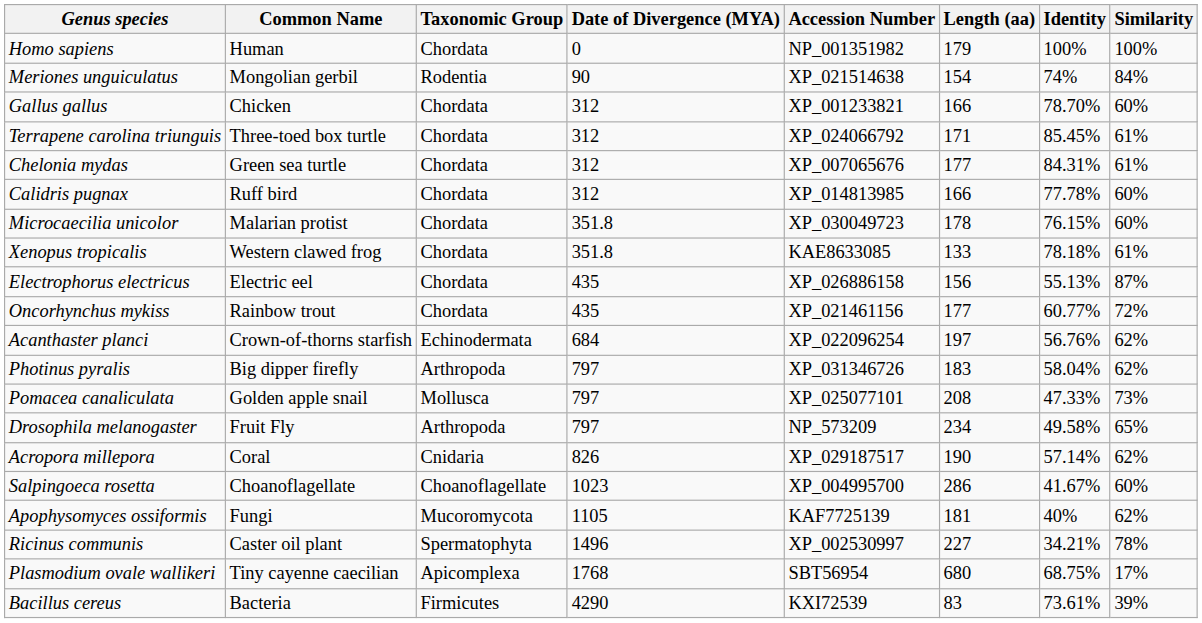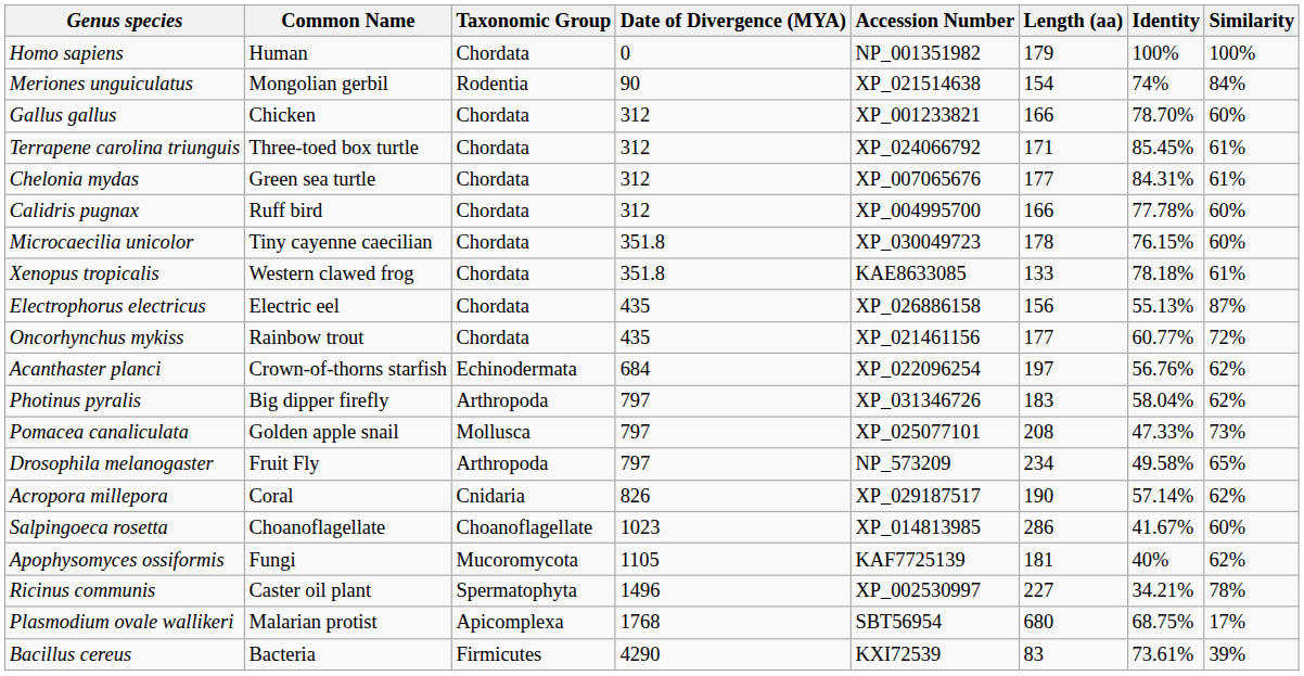 <table class="wikitable">
 <tr>
 <th><em>Genus species</em></th>
 <th>Common Name</th>
 <th>Taxonomic Group</th>
 <th>Date of Divergence (MYA)</th>
 <th>Accession Number</th>
 <th>Length (aa)</th>
 <th>Identity</th>
 <th>Similarity</th>
 </tr>
 <tr>
 <td><em>Homo sapiens</em></td>
 <td>Human</td>
 <td>Chordata</td>
 <td>0</td>
 <td>NP_001351982</td>
 <td>179</td>
 <td>100%</td>
 <td>100%</td>
 </tr>
 <tr>
 <td><em>Meriones unguiculatus</em></td>
 <td>Mongolian gerbil</td>
 <td>Rodentia</td>
 <td>90</td>
 <td>XP_021514638</td>
 <td>154</td>
 <td>74%</td>
 <td>84%</td>
 </tr>
 <tr>
 <td><em>Gallus gallus</em></td>
 <td>Chicken</td>
 <td>Chordata</td>
 <td>312</td>
 <td>XP_001233821</td>
 <td>166</td>
 <td>78.70%</td>
 <td>60%</td>
 </tr>
 <tr>
 <td><em>Terrapene carolina triunguis</em></td>
 <td>Three-toed box turtle</td>
 <td>Chordata</td>
 <td>312</td>
 <td>XP_024066792</td>
 <td>171</td>
 <td>85.45%</td>
 <td>61%</td>
 </tr>
 <tr>
 <td><em>Chelonia mydas</em></td>
 <td>Green sea turtle</td>
 <td>Chordata</td>
 <td>312</td>
 <td>XP_007065676</td>
 <td>177</td>
 <td>84.31%</td>
 <td>61%</td>
 </tr>
 <tr>
 <td><em>Calidris pugnax</em></td>
 <td>Ruff bird</td>
 <td>Chordata</td>
 <td>312</td>
-<td>XP_014813985</td>
+<td>XP_004995700</td>
 <td>166</td>
 <td>77.78%</td>
 <td>60%</td>
 </tr>
 <tr>
 <td><em>Microcaecilia unicolor</em></td>
-<td>Malarian protist</td>
+<td>Tiny cayenne caecilian</td>
 <td>Chordata</td>
 <td>351.8</td>
 <td>XP_030049723</td>
 <td>178</td>
 <td>76.15%</td>
 <td>60%</td>
 </tr>
 <tr>
 <td><em>Xenopus tropicalis</em></td>
 <td>Western clawed frog</td>
 <td>Chordata</td>
 <td>351.8</td>
 <td>KAE8633085</td>
 <td>133</td>
 <td>78.18%</td>
 <td>61%</td>
 </tr>
 <tr>
 <td><em>Electrophorus electricus</em></td>
 <td>Electric eel</td>
 <td>Chordata</td>
 <td>435</td>
 <td>XP_026886158</td>
 <td>156</td>
 <td>55.13%</td>
 <td>87%</td>
 </tr>
 <tr>
 <td><em>Oncorhynchus mykiss</em></td>
 <td>Rainbow trout</td>
 <td>Chordata</td>
 <td>435</td>
 <td>XP_021461156</td>
 <td>177</td>
 <td>60.77%</td>
 <td>72%</td>
 </tr>
 <tr>
 <td><em>Acanthaster planci</em></td>
 <td>Crown-of-thorns starfish</td>
 <td>Echinodermata</td>
 <td>684</td>
 <td>XP_022096254</td>
 <td>197</td>
 <td>56.76%</td>
 <td>62%</td>
 </tr>
 <tr>
 <td><em>Photinus pyralis</em></td>
 <td>Big dipper firefly</td>
 <td>Arthropoda</td>
 <td>797</td>
 <td>XP_031346726</td>
 <td>183</td>
 <td>58.04%</td>
 <td>62%</td>
 </tr>
 <tr>
 <td><em>Pomacea canaliculata</em></td>
 <td>Golden apple snail</td>
 <td>Mollusca</td>
 <td>797</td>
 <td>XP_025077101</td>
 <td>208</td>
 <td>47.33%</td>
 <td>73%</td>
 </tr>
 <tr>
 <td><em>Drosophila melanogaster</em></td>
 <td>Fruit Fly</td>
 <td>Arthropoda</td>
 <td>797</td>
 <td>NP_573209</td>
 <td>234</td>
 <td>49.58%</td>
 <td>65%</td>
 </tr>
 <tr>
 <td><em>Acropora millepora</em></td>
 <td>Coral</td>
 <td>Cnidaria</td>
 <td>826</td>
 <td>XP_029187517</td>
 <td>190</td>
 <td>57.14%</td>
 <td>62%</td>
 </tr>
 <tr>
 <td><em>Salpingoeca rosetta</em></td>
 <td>Choanoflagellate</td>
 <td>Choanoflagellate</td>
 <td>1023</td>
-<td>XP_004995700</td>
+<td>XP_014813985</td>
 <td>286</td>
 <td>41.67%</td>
 <td>60%</td>
 </tr>
 <tr>
 <td><em>Apophysomyces ossiformis</em></td>
 <td>Fungi</td>
 <td>Mucoromycota</td>
 <td>1105</td>
 <td>KAF7725139</td>
 <td>181</td>
 <td>40%</td>
 <td>62%</td>
 </tr>
 <tr>
 <td><em>Ricinus communis</em></td>
 <td>Caster oil plant</td>
 <td>Spermatophyta</td>
 <td>1496</td>
 <td>XP_002530997</td>
 <td>227</td>
 <td>34.21%</td>
 <td>78%</td>
 </tr>
 <tr>
 <td><em>Plasmodium ovale wallikeri</em></td>
-<td>Tiny cayenne caecilian</td>
+<td>Malarian protist</td>
 <td>Apicomplexa</td>
 <td>1768</td>
 <td>SBT56954</td>
 <td>680</td>
 <td>68.75%</td>
 <td>17%</td>
 </tr>
 <tr>
 <td><em>Bacillus cereus</em></td>
 <td>Bacteria</td>
 <td>Firmicutes</td>
 <td>4290</td>
 <td>KXI72539</td>
 <td>83</td>
 <td>73.61%</td>
 <td>39%</td>
 </tr>
 </table>
